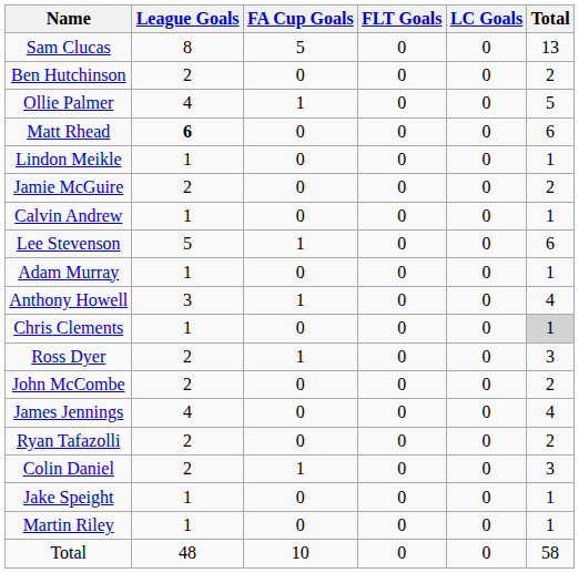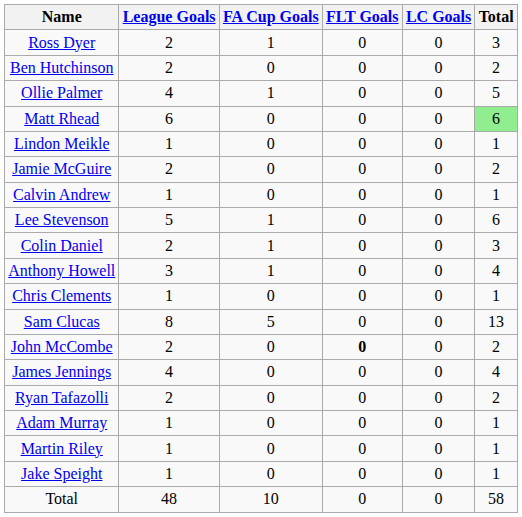 <table class="wikitable" style="text-align:center">
 <tr>
 <th>Name</th>
 <th><a href='#'>League Goals</a></th>
 <th><a href='#'>FA Cup Goals</a></th>
 <th><a href='#'>FLT Goals</a></th>
 <th><a href='#'>LC Goals</a></th>
 <th>Total</th>
 </tr>
 <tr>
-<td><a href='#'>Sam Clucas</a></td>
-<td>8</td>
-<td>5</td>
+<td><a href='#'>Ross Dyer</a></td>
+<td>2</td>
+<td>1</td>
 <td>0</td>
 <td>0</td>
-<td>13</td>
+<td>3</td>
 </tr>
 <tr>
 <td><a href='#'>Ben Hutchinson</a></td>
 <td>2</td>
 <td>0</td>
 <td>0</td>
 <td>0</td>
 <td>2</td>
 </tr>
 <tr>
 <td><a href='#'>Ollie Palmer</a></td>
 <td>4</td>
 <td>1</td>
 <td>0</td>
 <td>0</td>
 <td>5</td>
 </tr>
 <tr>
 <td><a href='#'>Matt Rhead</a></td>
-<td><strong>6</strong></td>
+<td>6</td>
 <td>0</td>
 <td>0</td>
 <td>0</td>
-<td>6</td>
+<td style="background: lightgreen;">6</td>
 </tr>
 <tr>
 <td><a href='#'>Lindon Meikle</a></td>
 <td>1</td>
 <td>0</td>
 <td>0</td>
 <td>0</td>
 <td>1</td>
 </tr>
 <tr>
 <td><a href='#'>Jamie McGuire</a></td>
 <td>2</td>
 <td>0</td>
 <td>0</td>
 <td>0</td>
 <td>2</td>
 </tr>
 <tr>
 <td><a href='#'>Calvin Andrew</a></td>
 <td>1</td>
 <td>0</td>
 <td>0</td>
 <td>0</td>
 <td>1</td>
 </tr>
 <tr>
 <td><a href='#'>Lee Stevenson</a></td>
 <td>5</td>
 <td>1</td>
 <td>0</td>
 <td>0</td>
 <td>6</td>
 </tr>
 <tr>
-<td><a href='#'>Adam Murray</a></td>
+<td><a href='#'>Colin Daniel</a></td>
+<td>2</td>
 <td>1</td>
 <td>0</td>
 <td>0</td>
-<td>0</td>
-<td>1</td>
+<td>3</td>
 </tr>
 <tr>
 <td><a href='#'>Anthony Howell</a></td>
 <td>3</td>
 <td>1</td>
 <td>0</td>
 <td>0</td>
 <td>4</td>
 </tr>
 <tr>
 <td><a href='#'>Chris Clements</a></td>
 <td>1</td>
 <td>0</td>
 <td>0</td>
 <td>0</td>
-<td style="background: lightgrey;">1</td>
+<td>1</td>
 </tr>
 <tr>
-<td><a href='#'>Ross Dyer</a></td>
-<td>2</td>
-<td>1</td>
+<td><a href='#'>Sam Clucas</a></td>
+<td>8</td>
+<td>5</td>
 <td>0</td>
 <td>0</td>
-<td>3</td>
+<td>13</td>
 </tr>
 <tr>
 <td><a href='#'>John McCombe</a></td>
 <td>2</td>
 <td>0</td>
-<td>0</td>
+<td><strong>0</strong></td>
 <td>0</td>
 <td>2</td>
 </tr>
 <tr>
 <td><a href='#'>James Jennings</a></td>
 <td>4</td>
 <td>0</td>
 <td>0</td>
 <td>0</td>
 <td>4</td>
 </tr>
 <tr>
 <td><a href='#'>Ryan Tafazolli</a></td>
 <td>2</td>
 <td>0</td>
 <td>0</td>
 <td>0</td>
 <td>2</td>
 </tr>
 <tr>
-<td><a href='#'>Colin Daniel</a></td>
-<td>2</td>
-<td>1</td>
-<td>0</td>
-<td>0</td>
-<td>3</td>
-</tr>
-<tr>
-<td><a href='#'>Jake Speight</a></td>
+<td><a href='#'>Adam Murray</a></td>
 <td>1</td>
 <td>0</td>
 <td>0</td>
 <td>0</td>
 <td>1</td>
 </tr>
 <tr>
 <td><a href='#'>Martin Riley</a></td>
 <td>1</td>
 <td>0</td>
 <td>0</td>
 <td>0</td>
 <td>1</td>
 </tr>
 <tr>
+<td><a href='#'>Jake Speight</a></td>
+<td>1</td>
+<td>0</td>
+<td>0</td>
+<td>0</td>
+<td>1</td>
+</tr>
+<tr>
 <td>Total</td>
 <td>48</td>
 <td>10</td>
 <td>0</td>
 <td>0</td>
 <td>58</td>
 </tr>
 </table>
